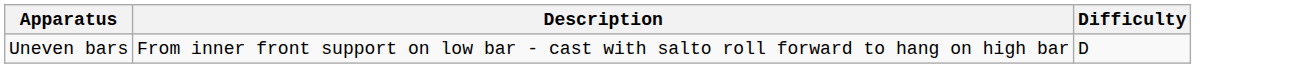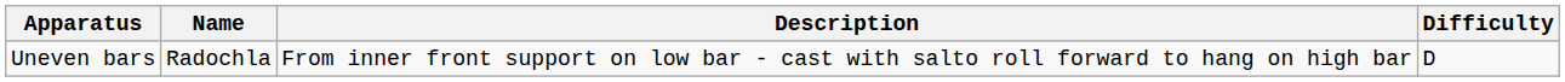 <table class="wikitable">
 <tr>
 <th>Apparatus</th>
+<th>Name</th>
 <th>Description</th>
 <th>Difficulty</th>
 </tr>
 <tr>
 <td>Uneven bars</td>
+<td>Radochla</td>
 <td>From inner front support on low bar - cast with salto roll forward to hang on high bar</td>
 <td>D</td>
 </tr>
 </table>
